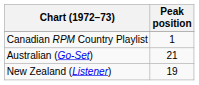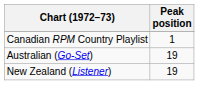 <table class="wikitable sortable">
 <tr>
 <th align="left">Chart (1972–73)</th>
 <th align="center">Peak<br>position</th>
 </tr>
 <tr>
 </tr>
 <tr>
 <td align="left">Canadian <em>RPM</em> Country Playlist</td>
 <td align="center">1</td>
 </tr>
 <tr>
 <td align="left">Australian (<em><a href='#'>Go-Set</a></em>)</td>
-<td align="center">21</td>
+<td align="center">19</td>
 </tr>
 <tr>
 <td>New Zealand (<em><a href='#'>Listener</a></em>)</td>
 <td style="text-align:center;">19</td>
 </tr>
 </table>
